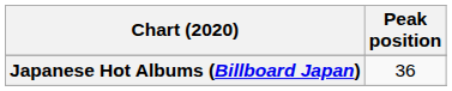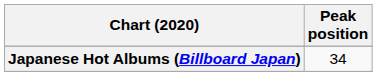 <table class="wikitable sortable plainrowheaders" style="text-align:center">
 <tr>
 <th scope="col">Chart (2020)</th>
 <th scope="col">Peak<br>position</th>
 </tr>
 <tr>
 </tr>
 <tr>
 </tr>
 <tr>
 </tr>
 <tr>
 </tr>
 <tr>
 <th scope="row">Japanese Hot Albums (<em><a href='#'>Billboard Japan</a></em>)</th>
-<td>36</td>
+<td>34</td>
 </tr>
 <tr>
 </tr>
 <tr>
 </tr>
 <tr>
 </tr>
 <tr>
 </tr>
 <tr>
 </tr>
 </table>
